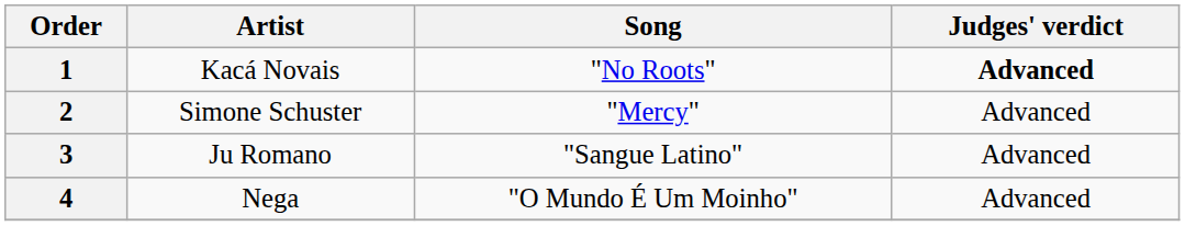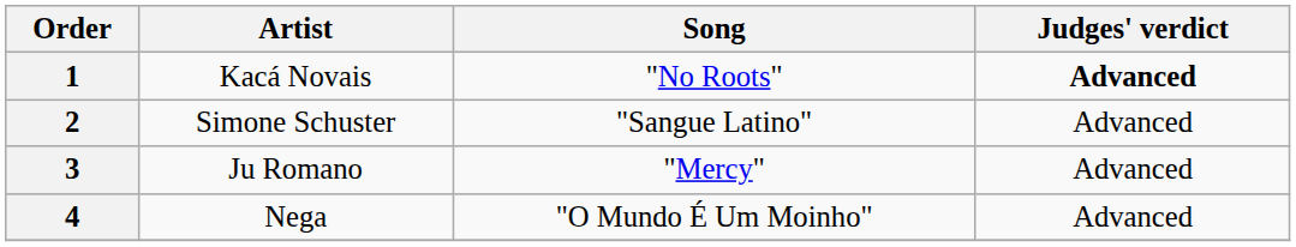 <table class="wikitable" style="text-align:center; width:55%;">
 <tr>
 <th scope="col" width="05%">Order</th>
 <th scope="col" width="15%">Artist</th>
 <th scope="col" width="25%">Song</th>
 <th scope="col" width="15%">Judges' verdict</th>
 </tr>
 <tr>
 <th>1</th>
 <td>Kacá Novais</td>
 <td>"<a href='#'>No Roots</a>"</td>
 <td><strong>Advanced</strong></td>
 </tr>
 <tr>
 <th>2</th>
 <td>Simone Schuster</td>
-<td>"<a href='#'>Mercy</a>"</td>
+<td>"Sangue Latino"</td>
 <td>Advanced</td>
 </tr>
 <tr>
 <th>3</th>
 <td>Ju Romano</td>
-<td>"Sangue Latino"</td>
+<td>"<a href='#'>Mercy</a>"</td>
 <td>Advanced</td>
 </tr>
 <tr>
 <th>4</th>
 <td>Nega</td>
 <td>"O Mundo É Um Moinho"</td>
 <td>Advanced</td>
 </tr>
 <tr>
 </tr>
 </table>
